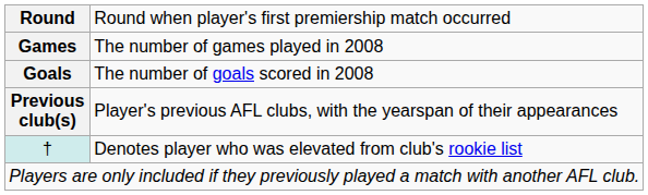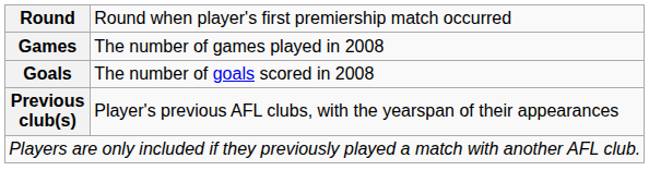 <table class="wikitable plainrowheaders">
 <tr>
 <th scope="row" style="text-align:center;">Round</th>
 <td>Round when player's first premiership match occurred</td>
 </tr>
 <tr>
 <th scope="row" style="text-align:center;">Games</th>
 <td>The number of games played in 2008</td>
 </tr>
 <tr>
 <th scope="row" style="text-align:center;">Goals</th>
 <td>The number of <a href='#'>goals</a> scored in 2008</td>
 </tr>
 <tr>
 <th scope="row" style="text-align:center;">Previous<br>club(s)</th>
 <td>Player's previous AFL clubs, with the yearspan of their appearances</td>
 </tr>
 <tr>
-<td scope="row" style="text-align:center; background:#CFECEC;">†</td>
-<td>Denotes player who was elevated from club's <a href='#'>rookie list</a></td>
-</tr>
-<tr>
 <td colspan="2" style="text-align:center"><em>Players are only included if they previously played a match with another AFL club.</em></td>
 </tr>
 </table>
